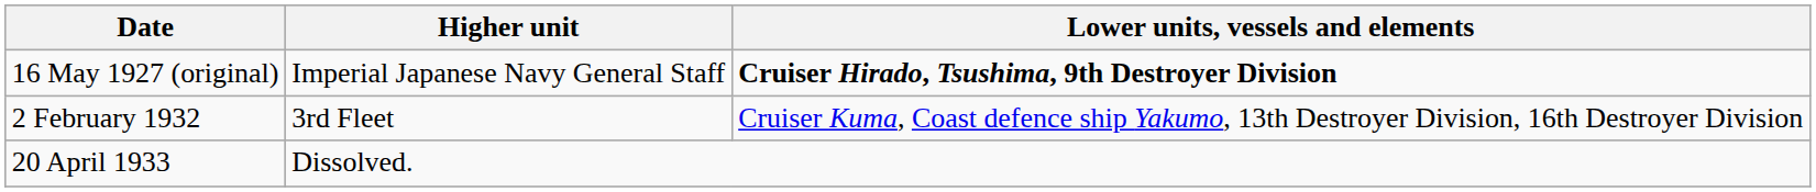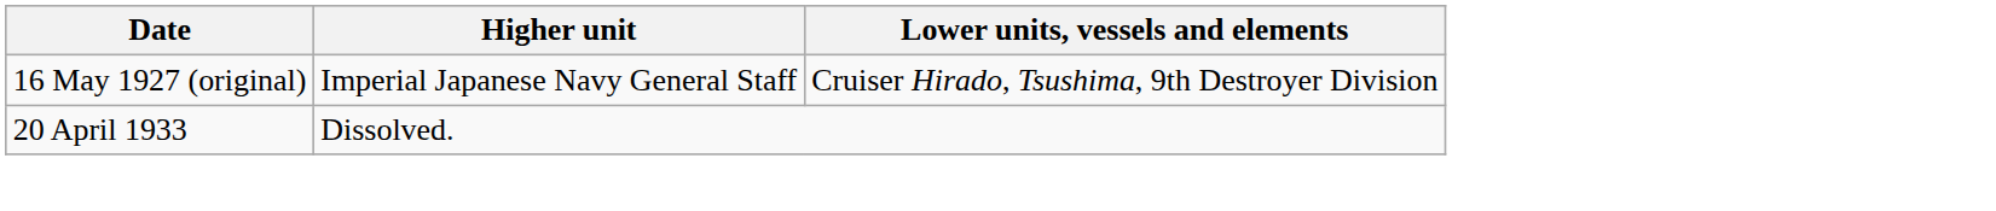 <table class="wikitable">
 <tr>
 <th>Date</th>
 <th>Higher unit</th>
 <th>Lower units, vessels and elements</th>
 </tr>
 <tr>
 <td>16 May 1927 (original)</td>
 <td>Imperial Japanese Navy General Staff</td>
-<td><strong>Cruiser <em>Hirado</em>, <em>Tsushima</em>, 9th Destroyer Division</strong></td>
-</tr>
-<tr>
-<td>2 February 1932</td>
-<td>3rd Fleet</td>
-<td><a href='#'>Cruiser <em>Kuma</em></a>, <a href='#'>Coast defence ship <em>Yakumo</em></a>, 13th Destroyer Division, 16th Destroyer Division</td>
+<td>Cruiser <em>Hirado</em>, <em>Tsushima</em>, 9th Destroyer Division</td>
 </tr>
 <tr>
 <td>20 April 1933</td>
 <td colspan="2">Dissolved.</td>
 </tr>
 </table>
